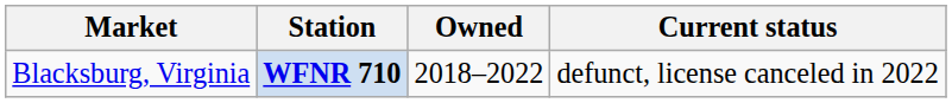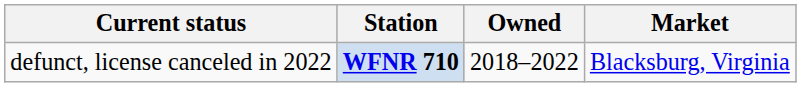 <table class="wikitable">
 <tr>
-<th>Market</th>
+<th>Current status</th>
 <th>Station</th>
 <th>Owned</th>
-<th>Current status</th>
+<th>Market</th>
 </tr>
 <tr style="vertical-align: top; text-align: left;">
-<td><a href='#'>Blacksburg, Virginia</a></td>
+<td>defunct, license canceled in 2022</td>
 <th style="background: #cedff2;"><a href='#'>WFNR</a> 710</th>
 <td>2018–2022</td>
-<td>defunct, license canceled in 2022</td>
+<td><a href='#'>Blacksburg, Virginia</a></td>
 </tr>
 </table>
